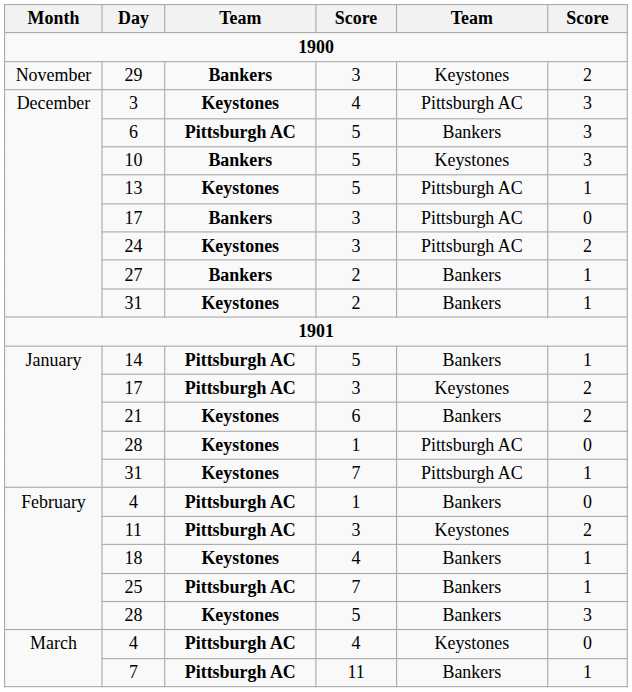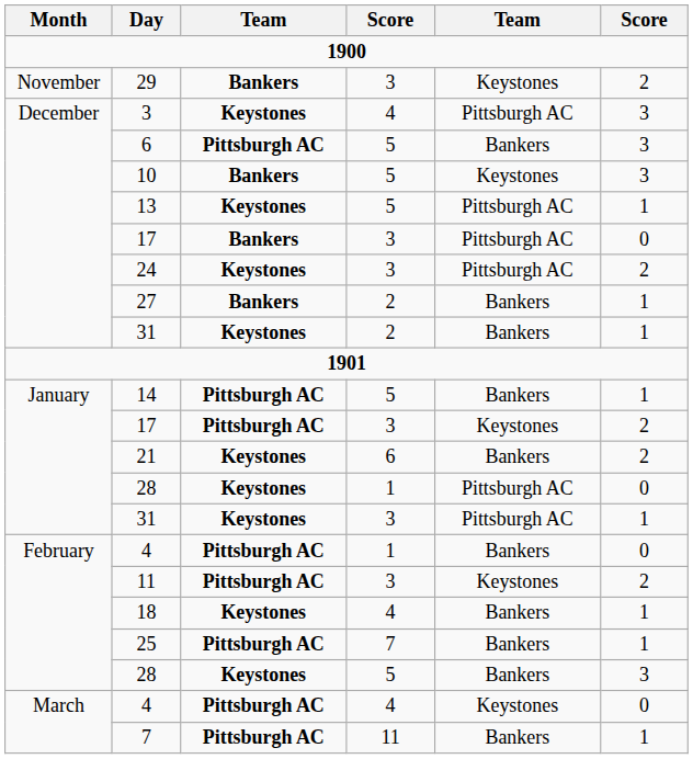 <table class="wikitable" style="text-align:center;">
 <tr>
 <th style="width:5em">Month</th>
 <th style="width:3em">Day</th>
 <th style="width:8em">Team</th>
 <th style="width:4em">Score</th>
 <th style="width:8em">Team</th>
 <th style="width:4em">Score</th>
 </tr>
 <tr>
 <td colspan="6"><strong>1900</strong></td>
 </tr>
 <tr>
 <td rowspan=1 valign=top>November</td>
 <td>29</td>
 <td><strong>Bankers</strong></td>
 <td>3</td>
 <td>Keystones</td>
 <td>2</td>
 </tr>
 <tr>
 <td rowspan=8 valign=top>December</td>
 <td>3</td>
 <td><strong>Keystones</strong></td>
 <td>4</td>
 <td>Pittsburgh AC</td>
 <td>3</td>
 </tr>
 <tr>
 <td>6</td>
 <td><strong>Pittsburgh AC</strong></td>
 <td>5</td>
 <td>Bankers</td>
 <td>3</td>
 </tr>
 <tr>
 <td>10</td>
 <td><strong>Bankers</strong></td>
 <td>5</td>
 <td>Keystones</td>
 <td>3</td>
 </tr>
 <tr>
 <td>13</td>
 <td><strong>Keystones</strong></td>
 <td>5</td>
 <td>Pittsburgh AC</td>
 <td>1</td>
 </tr>
 <tr>
 <td>17</td>
 <td><strong>Bankers</strong></td>
 <td>3</td>
 <td>Pittsburgh AC</td>
 <td>0</td>
 </tr>
 <tr>
 <td>24</td>
 <td><strong>Keystones</strong></td>
 <td>3</td>
 <td>Pittsburgh AC</td>
 <td>2</td>
 </tr>
 <tr>
 <td>27</td>
 <td><strong>Bankers</strong></td>
 <td>2</td>
 <td>Bankers</td>
 <td>1</td>
 </tr>
 <tr>
 <td>31</td>
 <td><strong>Keystones</strong></td>
 <td>2</td>
 <td>Bankers</td>
 <td>1</td>
 </tr>
 <tr>
 <td colspan="6"><strong>1901</strong></td>
 </tr>
 <tr>
 <td rowspan=5 valign=top>January</td>
 <td>14</td>
 <td><strong>Pittsburgh AC</strong></td>
 <td>5</td>
 <td>Bankers</td>
 <td>1</td>
 </tr>
 <tr>
 <td>17</td>
 <td><strong>Pittsburgh AC</strong></td>
 <td>3</td>
 <td>Keystones</td>
 <td>2</td>
 </tr>
 <tr>
 <td>21</td>
 <td><strong>Keystones</strong></td>
 <td>6</td>
 <td>Bankers</td>
 <td>2</td>
 </tr>
 <tr>
 <td>28</td>
 <td><strong>Keystones</strong></td>
 <td>1</td>
 <td>Pittsburgh AC</td>
 <td>0</td>
 </tr>
 <tr>
 <td>31</td>
 <td><strong>Keystones</strong></td>
-<td>7</td>
+<td>3</td>
 <td>Pittsburgh AC</td>
 <td>1</td>
 </tr>
 <tr>
 <td rowspan=5 valign=top>February</td>
 <td>4</td>
 <td><strong>Pittsburgh AC</strong></td>
 <td>1</td>
 <td>Bankers</td>
 <td>0</td>
 </tr>
 <tr>
 <td>11</td>
 <td><strong>Pittsburgh AC</strong></td>
 <td>3</td>
 <td>Keystones</td>
 <td>2</td>
 </tr>
 <tr>
 <td>18</td>
 <td><strong>Keystones</strong></td>
 <td>4</td>
 <td>Bankers</td>
 <td>1</td>
 </tr>
 <tr>
 <td>25</td>
 <td><strong>Pittsburgh AC</strong></td>
 <td>7</td>
 <td>Bankers</td>
 <td>1</td>
 </tr>
 <tr>
 <td>28</td>
 <td><strong>Keystones</strong></td>
 <td>5</td>
 <td>Bankers</td>
 <td>3</td>
 </tr>
 <tr>
 <td rowspan=2 valign=top>March</td>
 <td>4</td>
 <td><strong>Pittsburgh AC</strong></td>
 <td>4</td>
 <td>Keystones</td>
 <td>0</td>
 </tr>
 <tr>
 <td>7</td>
 <td><strong>Pittsburgh AC</strong></td>
 <td>11</td>
 <td>Bankers</td>
 <td>1</td>
 </tr>
 </table>
